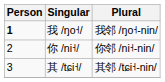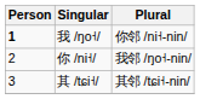 <table class="wikitable">
 <tr>
 <th scope="col">Person</th>
 <th scope="col">Singular</th>
 <th scope="col">Plural</th>
 </tr>
 <tr>
 <td><strong>1</strong></td>
 <td>我 /ŋo˧/</td>
-<td>我邻 /ŋo˧-nin/</td>
+<td>你邻 /ni˧-nin/</td>
 </tr>
 <tr>
 <td>2</td>
 <td>你 /ni˧/</td>
-<td>你邻 /ni˧-nin/</td>
+<td>我邻 /ŋo˧-nin/</td>
 </tr>
 <tr>
 <td>3</td>
 <td>其 /tɕi˧/</td>
 <td>其邻 /tɕi˧-nin/</td>
 </tr>
 <tr>
 </tr>
 </table>
